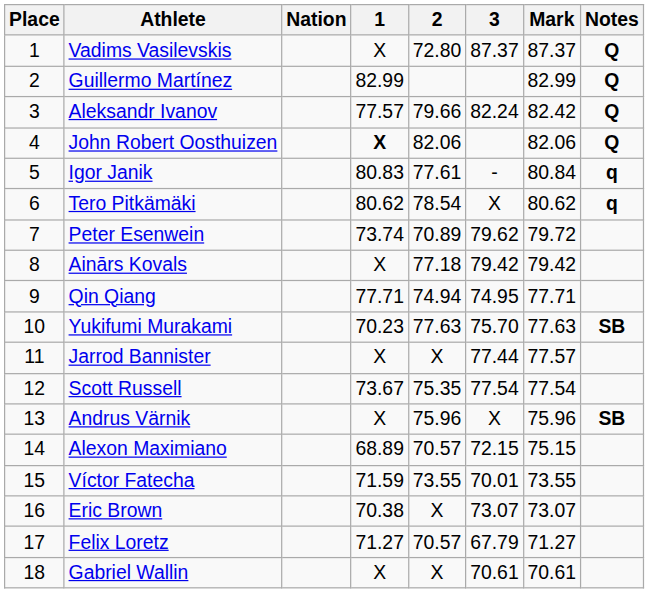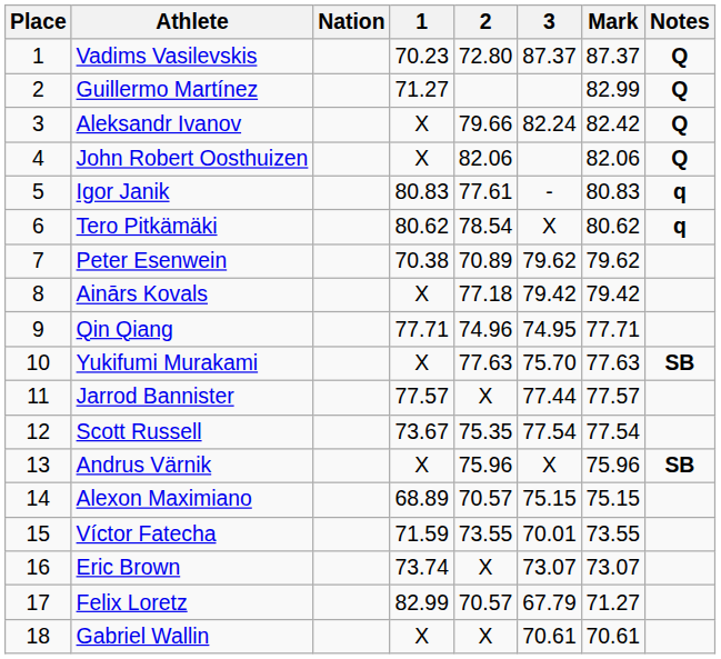 <table class="wikitable sortable" style="text-align:center">
 <tr>
 <th>Place</th>
 <th>Athlete</th>
 <th>Nation</th>
 <th>1</th>
 <th>2</th>
 <th>3</th>
 <th>Mark</th>
 <th>Notes</th>
 </tr>
 <tr>
 <td>1</td>
 <td style="text-align:left"><a href='#'>Vadims Vasilevskis</a></td>
 <td align=left></td>
-<td>X</td>
+<td>70.23</td>
 <td>72.80</td>
 <td>87.37</td>
 <td>87.37</td>
 <td><strong>Q</strong></td>
 </tr>
 <tr>
 <td>2</td>
 <td style="text-align:left"><a href='#'>Guillermo Martínez</a></td>
 <td align=left></td>
-<td>82.99</td>
+<td>71.27</td>
 <td></td>
 <td></td>
 <td>82.99</td>
 <td><strong>Q</strong></td>
 </tr>
 <tr>
 <td>3</td>
 <td style="text-align:left"><a href='#'>Aleksandr Ivanov</a></td>
 <td align=left></td>
-<td>77.57</td>
+<td>X</td>
 <td>79.66</td>
 <td>82.24</td>
 <td>82.42</td>
 <td><strong>Q</strong></td>
 </tr>
 <tr>
 <td>4</td>
 <td style="text-align:left"><a href='#'>John Robert Oosthuizen</a></td>
 <td align=left></td>
-<td><strong>X</strong></td>
+<td>X</td>
 <td>82.06</td>
 <td></td>
 <td>82.06</td>
 <td><strong>Q</strong></td>
 </tr>
 <tr>
 <td>5</td>
 <td style="text-align:left"><a href='#'>Igor Janik</a></td>
 <td align=left></td>
 <td>80.83</td>
 <td>77.61</td>
 <td>-</td>
-<td>80.84</td>
+<td>80.83</td>
 <td><strong>q</strong></td>
 </tr>
 <tr>
 <td>6</td>
 <td style="text-align:left"><a href='#'>Tero Pitkämäki</a></td>
 <td align=left></td>
 <td>80.62</td>
 <td>78.54</td>
 <td>X</td>
 <td>80.62</td>
 <td><strong>q</strong></td>
 </tr>
 <tr>
 <td>7</td>
 <td style="text-align:left"><a href='#'>Peter Esenwein</a></td>
 <td align=left></td>
-<td>73.74</td>
+<td>70.38</td>
 <td>70.89</td>
 <td>79.62</td>
-<td>79.72</td>
+<td>79.62</td>
 <td> </td>
 </tr>
 <tr>
 <td>8</td>
 <td style="text-align:left"><a href='#'>Ainārs Kovals</a></td>
 <td align=left></td>
 <td>X</td>
 <td>77.18</td>
 <td>79.42</td>
 <td>79.42</td>
 <td> </td>
 </tr>
 <tr>
 <td>9</td>
 <td style="text-align:left"><a href='#'>Qin Qiang</a></td>
 <td align=left></td>
 <td>77.71</td>
-<td>74.94</td>
+<td>74.96</td>
 <td>74.95</td>
 <td>77.71</td>
 <td> </td>
 </tr>
 <tr>
 <td>10</td>
 <td style="text-align:left"><a href='#'>Yukifumi Murakami</a></td>
 <td align=left></td>
-<td>70.23</td>
+<td>X</td>
 <td>77.63</td>
 <td>75.70</td>
 <td>77.63</td>
 <td><strong>SB</strong></td>
 </tr>
 <tr>
 <td>11</td>
 <td style="text-align:left"><a href='#'>Jarrod Bannister</a></td>
 <td align=left></td>
-<td>X</td>
+<td>77.57</td>
 <td>X</td>
 <td>77.44</td>
 <td>77.57</td>
 <td> </td>
 </tr>
 <tr>
 <td>12</td>
 <td style="text-align:left"><a href='#'>Scott Russell</a></td>
 <td align=left></td>
 <td>73.67</td>
 <td>75.35</td>
 <td>77.54</td>
 <td>77.54</td>
 <td> </td>
 </tr>
 <tr>
 <td>13</td>
 <td style="text-align:left"><a href='#'>Andrus Värnik</a></td>
 <td align=left></td>
 <td>X</td>
 <td>75.96</td>
 <td>X</td>
 <td>75.96</td>
 <td><strong>SB</strong></td>
 </tr>
 <tr>
 <td>14</td>
 <td style="text-align:left"><a href='#'>Alexon Maximiano</a></td>
 <td align=left></td>
 <td>68.89</td>
 <td>70.57</td>
-<td>72.15</td>
+<td>75.15</td>
 <td>75.15</td>
 <td> </td>
 </tr>
 <tr>
 <td>15</td>
 <td style="text-align:left"><a href='#'>Víctor Fatecha</a></td>
 <td align=left></td>
 <td>71.59</td>
 <td>73.55</td>
 <td>70.01</td>
 <td>73.55</td>
 <td> </td>
 </tr>
 <tr>
 <td>16</td>
 <td style="text-align:left"><a href='#'>Eric Brown</a></td>
 <td align=left></td>
-<td>70.38</td>
+<td>73.74</td>
 <td>X</td>
 <td>73.07</td>
 <td>73.07</td>
 <td> </td>
 </tr>
 <tr>
 <td>17</td>
 <td style="text-align:left"><a href='#'>Felix Loretz</a></td>
 <td align=left></td>
-<td>71.27</td>
+<td>82.99</td>
 <td>70.57</td>
 <td>67.79</td>
 <td>71.27</td>
 <td> </td>
 </tr>
 <tr>
 <td>18</td>
 <td style="text-align:left"><a href='#'>Gabriel Wallin</a></td>
 <td align=left></td>
 <td>X</td>
 <td>X</td>
 <td>70.61</td>
 <td>70.61</td>
 <td> </td>
 </tr>
 </table>
